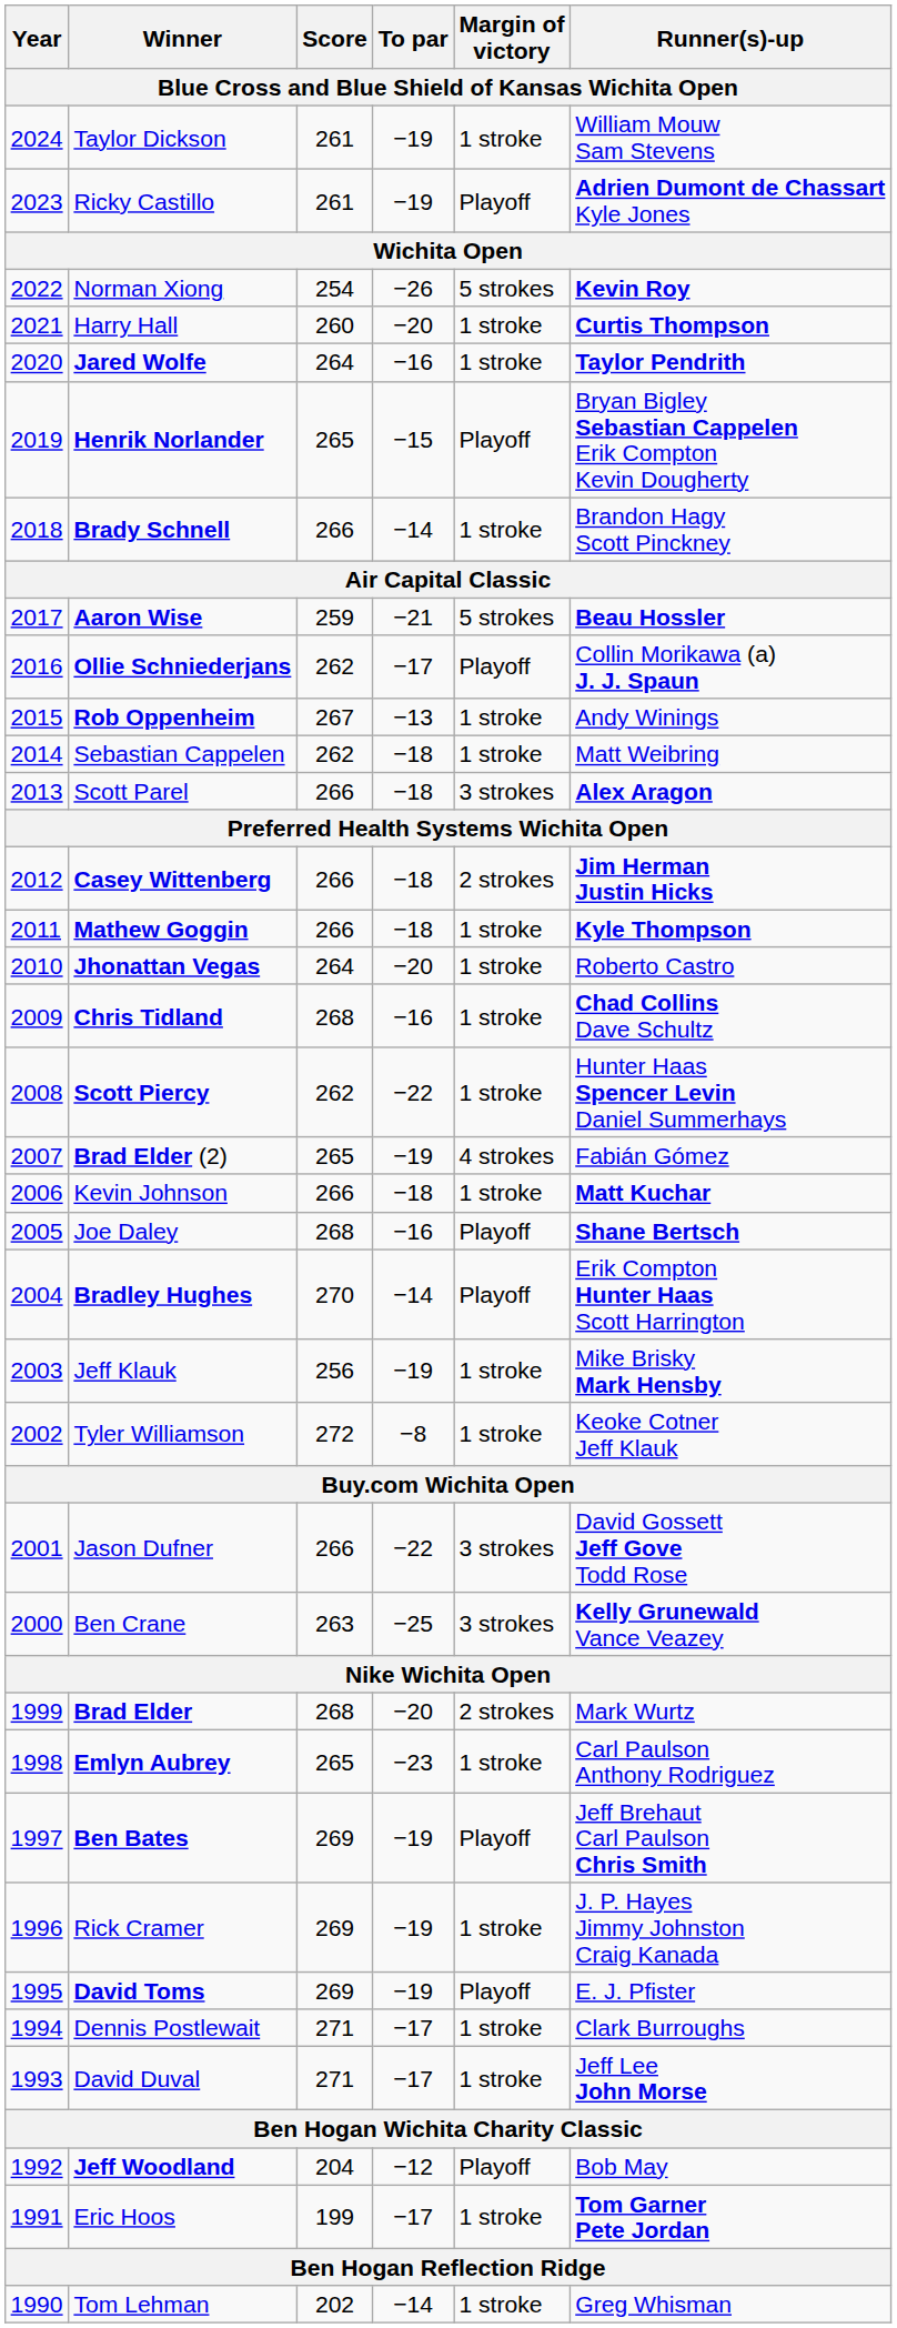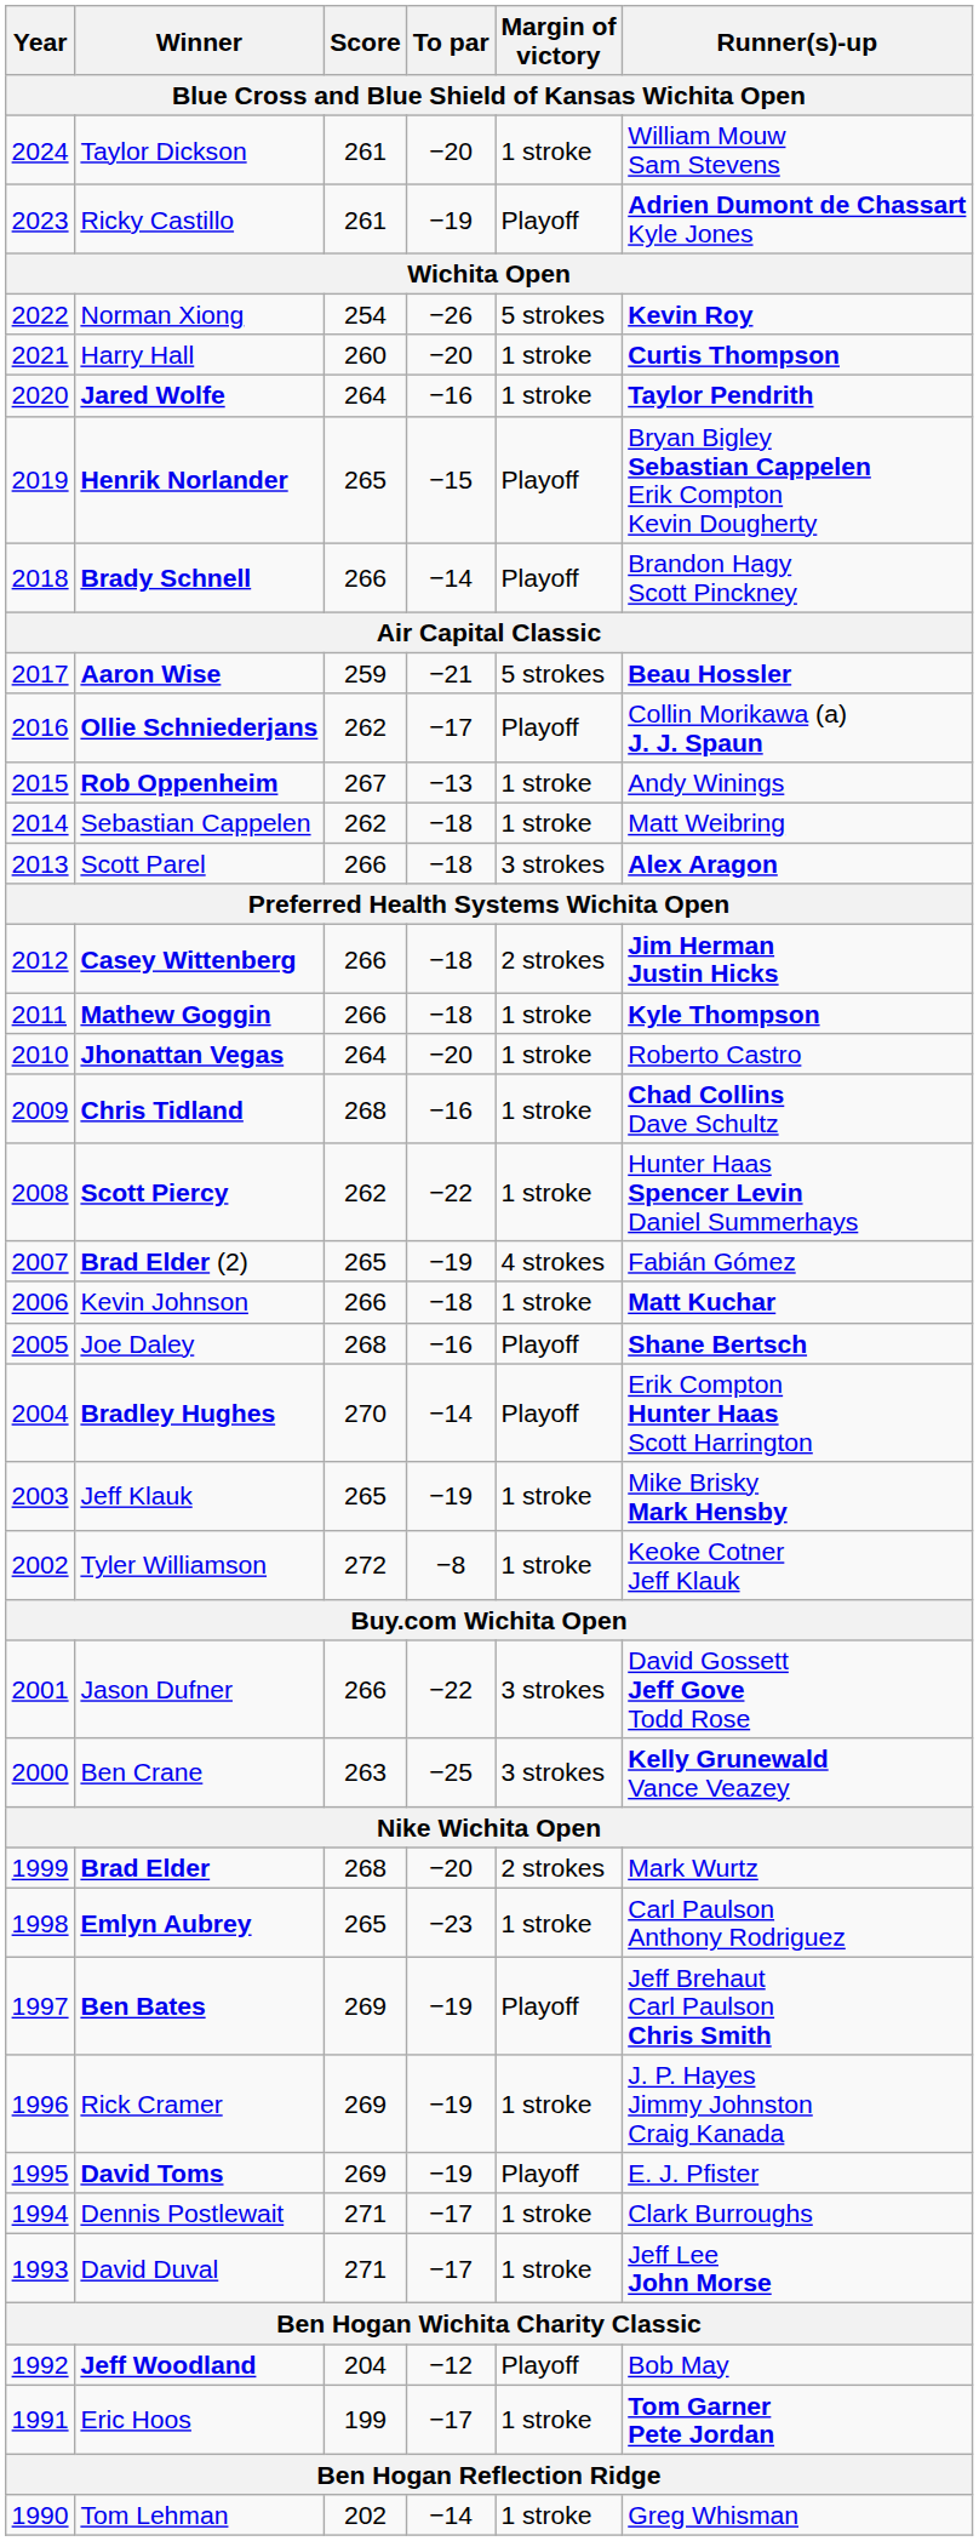 <table class="wikitable" style=font-size:95%>
 <tr>
 <th>Year</th>
 <th>Winner</th>
 <th>Score</th>
 <th>To par</th>
 <th>Margin of<br>victory</th>
 <th>Runner(s)-up</th>
 </tr>
 <tr>
 <th colspan=7>Blue Cross and Blue Shield of Kansas Wichita Open</th>
 </tr>
 <tr>
 <td><a href='#'>2024</a></td>
 <td> <a href='#'>Taylor Dickson</a></td>
 <td align=center>261</td>
-<td align=center>−19</td>
+<td align=center>−20</td>
 <td>1 stroke</td>
 <td> <a href='#'>William Mouw</a><br> <a href='#'>Sam Stevens</a></td>
 </tr>
 <tr>
 <td><a href='#'>2023</a></td>
 <td> <a href='#'>Ricky Castillo</a></td>
 <td align=center>261</td>
 <td align=center>−19</td>
 <td>Playoff</td>
 <td> <strong><a href='#'>Adrien Dumont de Chassart</a></strong><br> <a href='#'>Kyle Jones</a></td>
 </tr>
 <tr>
 <th colspan=7>Wichita Open</th>
 </tr>
 <tr>
 <td><a href='#'>2022</a></td>
 <td> <a href='#'>Norman Xiong</a></td>
 <td align=center>254</td>
 <td align=center>−26</td>
 <td>5 strokes</td>
 <td> <strong><a href='#'>Kevin Roy</a></strong></td>
 </tr>
 <tr>
 <td><a href='#'>2021</a></td>
 <td> <a href='#'>Harry Hall</a></td>
 <td align=center>260</td>
 <td align=center>−20</td>
 <td>1 stroke</td>
 <td> <strong><a href='#'>Curtis Thompson</a></strong></td>
 </tr>
 <tr>
 <td><a href='#'>2020</a></td>
 <td> <strong><a href='#'>Jared Wolfe</a></strong></td>
 <td align=center>264</td>
 <td align=center>−16</td>
 <td>1 stroke</td>
 <td> <strong><a href='#'>Taylor Pendrith</a></strong></td>
 </tr>
 <tr>
 <td><a href='#'>2019</a></td>
 <td> <strong><a href='#'>Henrik Norlander</a></strong></td>
 <td align=center>265</td>
 <td align=center>−15</td>
 <td>Playoff</td>
 <td> <a href='#'>Bryan Bigley</a><br> <strong><a href='#'>Sebastian Cappelen</a></strong><br> <a href='#'>Erik Compton</a><br> <a href='#'>Kevin Dougherty</a></td>
 </tr>
 <tr>
 <td><a href='#'>2018</a></td>
 <td> <strong><a href='#'>Brady Schnell</a></strong></td>
 <td align=center>266</td>
 <td align=center>−14</td>
-<td>1 stroke</td>
+<td>Playoff</td>
 <td> <a href='#'>Brandon Hagy</a><br> <a href='#'>Scott Pinckney</a></td>
 </tr>
 <tr>
 <th colspan=7>Air Capital Classic</th>
 </tr>
 <tr>
 <td><a href='#'>2017</a></td>
 <td> <strong><a href='#'>Aaron Wise</a></strong></td>
 <td align=center>259</td>
 <td align=center>−21</td>
 <td>5 strokes</td>
 <td> <strong><a href='#'>Beau Hossler</a></strong></td>
 </tr>
 <tr>
 <td><a href='#'>2016</a></td>
 <td> <strong><a href='#'>Ollie Schniederjans</a></strong></td>
 <td align=center>262</td>
 <td align=center>−17</td>
 <td>Playoff</td>
 <td> <a href='#'>Collin Morikawa</a> (a)<br> <strong><a href='#'>J. J. Spaun</a></strong></td>
 </tr>
 <tr>
 <td><a href='#'>2015</a></td>
 <td> <strong><a href='#'>Rob Oppenheim</a></strong></td>
 <td align=center>267</td>
 <td align=center>−13</td>
 <td>1 stroke</td>
 <td> <a href='#'>Andy Winings</a></td>
 </tr>
 <tr>
 <td><a href='#'>2014</a></td>
 <td> <a href='#'>Sebastian Cappelen</a></td>
 <td align=center>262</td>
 <td align=center>−18</td>
 <td>1 stroke</td>
 <td> <a href='#'>Matt Weibring</a></td>
 </tr>
 <tr>
 <td><a href='#'>2013</a></td>
 <td> <a href='#'>Scott Parel</a></td>
 <td align=center>266</td>
 <td align=center>−18</td>
 <td>3 strokes</td>
 <td> <strong><a href='#'>Alex Aragon</a></strong></td>
 </tr>
 <tr>
 <th colspan=7>Preferred Health Systems Wichita Open</th>
 </tr>
 <tr>
 <td><a href='#'>2012</a></td>
 <td> <strong><a href='#'>Casey Wittenberg</a></strong></td>
 <td align=center>266</td>
 <td align=center>−18</td>
 <td>2 strokes</td>
 <td> <strong><a href='#'>Jim Herman</a></strong><br> <strong><a href='#'>Justin Hicks</a></strong></td>
 </tr>
 <tr>
 <td><a href='#'>2011</a></td>
 <td> <strong><a href='#'>Mathew Goggin</a></strong></td>
 <td align=center>266</td>
 <td align=center>−18</td>
 <td>1 stroke</td>
 <td> <strong><a href='#'>Kyle Thompson</a></strong></td>
 </tr>
 <tr>
 <td><a href='#'>2010</a></td>
 <td> <strong><a href='#'>Jhonattan Vegas</a></strong></td>
 <td align=center>264</td>
 <td align=center>−20</td>
 <td>1 stroke</td>
 <td> <a href='#'>Roberto Castro</a></td>
 </tr>
 <tr>
 <td><a href='#'>2009</a></td>
 <td> <strong><a href='#'>Chris Tidland</a></strong></td>
 <td align=center>268</td>
 <td align=center>−16</td>
 <td>1 stroke</td>
 <td> <strong><a href='#'>Chad Collins</a></strong><br> <a href='#'>Dave Schultz</a></td>
 </tr>
 <tr>
 <td><a href='#'>2008</a></td>
 <td> <strong><a href='#'>Scott Piercy</a></strong></td>
 <td align=center>262</td>
 <td align=center>−22</td>
 <td>1 stroke</td>
 <td> <a href='#'>Hunter Haas</a><br> <strong><a href='#'>Spencer Levin</a></strong><br> <a href='#'>Daniel Summerhays</a></td>
 </tr>
 <tr>
 <td><a href='#'>2007</a></td>
 <td> <strong><a href='#'>Brad Elder</a></strong> (2)</td>
 <td align=center>265</td>
 <td align=center>−19</td>
 <td>4 strokes</td>
 <td> <a href='#'>Fabián Gómez</a></td>
 </tr>
 <tr>
 <td><a href='#'>2006</a></td>
 <td> <a href='#'>Kevin Johnson</a></td>
 <td align=center>266</td>
 <td align=center>−18</td>
 <td>1 stroke</td>
 <td> <strong><a href='#'>Matt Kuchar</a></strong></td>
 </tr>
 <tr>
 <td><a href='#'>2005</a></td>
 <td> <a href='#'>Joe Daley</a></td>
 <td align=center>268</td>
 <td align=center>−16</td>
 <td>Playoff</td>
 <td> <strong><a href='#'>Shane Bertsch</a></strong></td>
 </tr>
 <tr>
 <td><a href='#'>2004</a></td>
 <td> <strong><a href='#'>Bradley Hughes</a></strong></td>
 <td align=center>270</td>
 <td align=center>−14</td>
 <td>Playoff</td>
 <td> <a href='#'>Erik Compton</a><br> <strong><a href='#'>Hunter Haas</a></strong><br> <a href='#'>Scott Harrington</a></td>
 </tr>
 <tr>
 <td><a href='#'>2003</a></td>
 <td> <a href='#'>Jeff Klauk</a></td>
-<td align=center>256</td>
+<td align=center>265</td>
 <td align=center>−19</td>
 <td>1 stroke</td>
 <td> <a href='#'>Mike Brisky</a><br> <strong><a href='#'>Mark Hensby</a></strong></td>
 </tr>
 <tr>
 <td><a href='#'>2002</a></td>
 <td> <a href='#'>Tyler Williamson</a></td>
 <td align=center>272</td>
 <td align=center>−8</td>
 <td>1 stroke</td>
 <td> <a href='#'>Keoke Cotner</a><br> <a href='#'>Jeff Klauk</a></td>
 </tr>
 <tr>
 <th colspan=7>Buy.com Wichita Open</th>
 </tr>
 <tr>
 <td><a href='#'>2001</a></td>
 <td> <a href='#'>Jason Dufner</a></td>
 <td align=center>266</td>
 <td align=center>−22</td>
 <td>3 strokes</td>
 <td> <a href='#'>David Gossett</a><br> <strong><a href='#'>Jeff Gove</a></strong><br> <a href='#'>Todd Rose</a></td>
 </tr>
 <tr>
 <td><a href='#'>2000</a></td>
 <td> <a href='#'>Ben Crane</a></td>
 <td align=center>263</td>
 <td align=center>−25</td>
 <td>3 strokes</td>
 <td> <strong><a href='#'>Kelly Grunewald</a></strong><br> <a href='#'>Vance Veazey</a></td>
 </tr>
 <tr>
 <th colspan=7>Nike Wichita Open</th>
 </tr>
 <tr>
 <td><a href='#'>1999</a></td>
 <td> <strong><a href='#'>Brad Elder</a></strong></td>
 <td align=center>268</td>
 <td align=center>−20</td>
 <td>2 strokes</td>
 <td> <a href='#'>Mark Wurtz</a></td>
 </tr>
 <tr>
 <td><a href='#'>1998</a></td>
 <td> <strong><a href='#'>Emlyn Aubrey</a></strong></td>
 <td align=center>265</td>
 <td align=center>−23</td>
 <td>1 stroke</td>
 <td> <a href='#'>Carl Paulson</a><br> <a href='#'>Anthony Rodriguez</a></td>
 </tr>
 <tr>
 <td><a href='#'>1997</a></td>
 <td> <strong><a href='#'>Ben Bates</a></strong></td>
 <td align=center>269</td>
 <td align=center>−19</td>
 <td>Playoff</td>
 <td> <a href='#'>Jeff Brehaut</a><br> <a href='#'>Carl Paulson</a><br> <strong><a href='#'>Chris Smith</a></strong></td>
 </tr>
 <tr>
 <td><a href='#'>1996</a></td>
 <td> <a href='#'>Rick Cramer</a></td>
 <td align=center>269</td>
 <td align=center>−19</td>
 <td>1 stroke</td>
 <td> <a href='#'>J. P. Hayes</a><br> <a href='#'>Jimmy Johnston</a><br> <a href='#'>Craig Kanada</a></td>
 </tr>
 <tr>
 <td><a href='#'>1995</a></td>
 <td> <strong><a href='#'>David Toms</a></strong></td>
 <td align=center>269</td>
 <td align=center>−19</td>
 <td>Playoff</td>
 <td> <a href='#'>E. J. Pfister</a></td>
 </tr>
 <tr>
 <td><a href='#'>1994</a></td>
 <td> <a href='#'>Dennis Postlewait</a></td>
 <td align=center>271</td>
 <td align=center>−17</td>
 <td>1 stroke</td>
 <td> <a href='#'>Clark Burroughs</a></td>
 </tr>
 <tr>
 <td><a href='#'>1993</a></td>
 <td> <a href='#'>David Duval</a></td>
 <td align=center>271</td>
 <td align=center>−17</td>
 <td>1 stroke</td>
 <td> <a href='#'>Jeff Lee</a><br> <strong><a href='#'>John Morse</a></strong></td>
 </tr>
 <tr>
 <th colspan=7>Ben Hogan Wichita Charity Classic</th>
 </tr>
 <tr>
 <td><a href='#'>1992</a></td>
 <td> <strong><a href='#'>Jeff Woodland</a></strong></td>
 <td align=center>204</td>
 <td align=center>−12</td>
 <td>Playoff</td>
 <td> <a href='#'>Bob May</a></td>
 </tr>
 <tr>
 <td><a href='#'>1991</a></td>
 <td> <a href='#'>Eric Hoos</a></td>
 <td align=center>199</td>
 <td align=center>−17</td>
 <td>1 stroke</td>
 <td><strong> <a href='#'>Tom Garner</a><br> <a href='#'>Pete Jordan</a></strong></td>
 </tr>
 <tr>
 <th colspan=7>Ben Hogan Reflection Ridge</th>
 </tr>
 <tr>
 <td><a href='#'>1990</a></td>
 <td> <a href='#'>Tom Lehman</a></td>
 <td align=center>202</td>
 <td align=center>−14</td>
 <td>1 stroke</td>
 <td> <a href='#'>Greg Whisman</a></td>
 </tr>
 </table>
